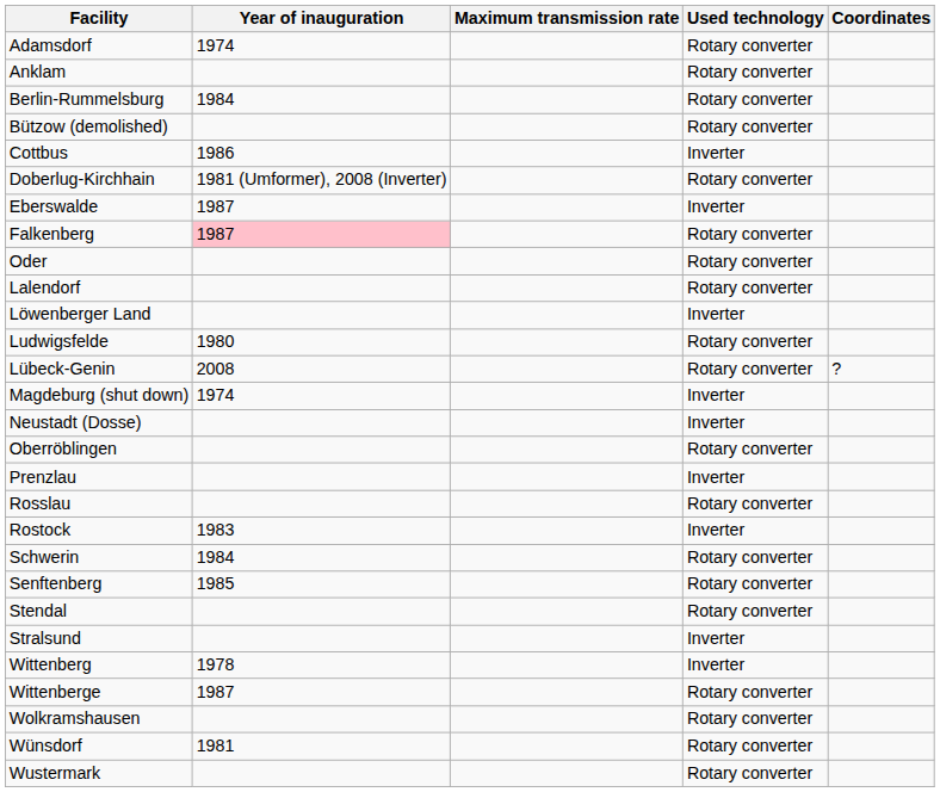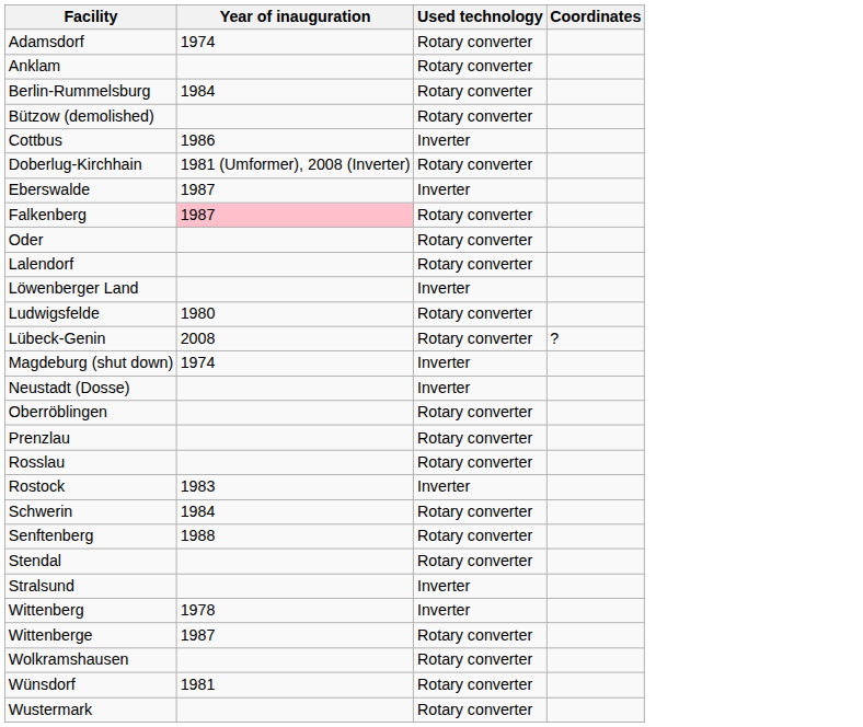 <table class="wikitable sortable">
 <tr>
 <th>Facility</th>
 <th>Year of inauguration</th>
-<th>Maximum transmission rate</th>
 <th>Used technology</th>
 <th>Coordinates</th>
 </tr>
 <tr>
 <td>Adamsdorf</td>
 <td>1974</td>
-<td></td>
 <td>Rotary converter</td>
 <td></td>
 </tr>
 <tr>
 <td>Anklam</td>
-<td></td>
 <td></td>
 <td>Rotary converter</td>
 <td></td>
 </tr>
 <tr>
 <td>Berlin-Rummelsburg</td>
 <td>1984</td>
-<td></td>
 <td>Rotary converter</td>
 <td></td>
 </tr>
 <tr>
 <td>Bützow (demolished)</td>
-<td></td>
 <td></td>
 <td>Rotary converter</td>
 <td></td>
 </tr>
 <tr>
 <td>Cottbus</td>
 <td>1986</td>
-<td></td>
 <td Rotary converter>Inverter</td>
 <td></td>
 </tr>
 <tr>
 <td>Doberlug-Kirchhain</td>
 <td>1981 (Umformer), 2008 (Inverter)</td>
-<td></td>
 <td>Rotary converter</td>
 <td></td>
 </tr>
 <tr>
 <td>Eberswalde</td>
 <td>1987</td>
-<td></td>
 <td Rotary converter>Inverter</td>
 <td></td>
 </tr>
 <tr>
 <td>Falkenberg</td>
 <td style="background: pink;">1987</td>
-<td></td>
 <td>Rotary converter</td>
 <td></td>
 </tr>
 <tr>
 <td Frankfurt>Oder</td>
-<td></td>
 <td></td>
 <td>Rotary converter</td>
 <td></td>
 </tr>
 <tr>
 <td>Lalendorf</td>
 <td></td>
-<td></td>
 <td>Rotary converter</td>
 <td></td>
 </tr>
 <tr>
 <td>Löwenberger Land</td>
-<td></td>
 <td></td>
 <td Rotary converter>Inverter</td>
 <td></td>
 </tr>
 <tr>
 <td>Ludwigsfelde</td>
 <td>1980</td>
-<td></td>
 <td>Rotary converter</td>
 <td></td>
 </tr>
 <tr>
 <td>Lübeck-Genin</td>
 <td>2008</td>
-<td></td>
 <td>Rotary converter</td>
 <td>?</td>
 </tr>
 <tr>
 <td>Magdeburg (shut down)</td>
 <td>1974</td>
-<td></td>
 <td>Inverter</td>
 <td></td>
 </tr>
 <tr>
 <td>Neustadt (Dosse)</td>
-<td></td>
 <td></td>
 <td>Inverter</td>
 <td></td>
 </tr>
 <tr>
 <td>Oberröblingen</td>
 <td></td>
-<td></td>
 <td>Rotary converter</td>
 <td></td>
 </tr>
 <tr>
 <td>Prenzlau</td>
 <td></td>
-<td></td>
-<td Rotary converter>Inverter</td>
+<td>Rotary converter</td>
 <td></td>
 </tr>
 <tr>
 <td>Rosslau</td>
-<td></td>
 <td></td>
 <td>Rotary converter</td>
 <td></td>
 </tr>
 <tr>
 <td>Rostock</td>
 <td>1983</td>
-<td></td>
 <td>Inverter</td>
 <td></td>
 </tr>
 <tr>
 <td>Schwerin</td>
 <td>1984</td>
-<td></td>
 <td>Rotary converter</td>
 <td></td>
 </tr>
 <tr>
 <td>Senftenberg</td>
-<td>1985</td>
-<td></td>
+<td>1988</td>
 <td>Rotary converter</td>
 <td></td>
 </tr>
 <tr>
 <td>Stendal</td>
-<td></td>
 <td></td>
 <td>Rotary converter</td>
 <td></td>
 </tr>
 <tr>
 <td>Stralsund</td>
 <td></td>
-<td></td>
 <td Rotary converter>Inverter</td>
 <td></td>
 </tr>
 <tr>
 <td>Wittenberg</td>
 <td>1978</td>
-<td></td>
 <td Rotary converter>Inverter</td>
 <td></td>
 </tr>
 <tr>
 <td>Wittenberge</td>
 <td>1987</td>
-<td></td>
 <td>Rotary converter</td>
 <td></td>
 </tr>
 <tr>
 <td>Wolkramshausen</td>
-<td></td>
 <td></td>
 <td>Rotary converter</td>
 <td></td>
 </tr>
 <tr>
 <td>Wünsdorf</td>
 <td>1981</td>
-<td></td>
 <td>Rotary converter</td>
 <td></td>
 </tr>
 <tr>
 <td>Wustermark</td>
 <td></td>
-<td></td>
 <td>Rotary converter</td>
 <td></td>
 </tr>
 </table>
